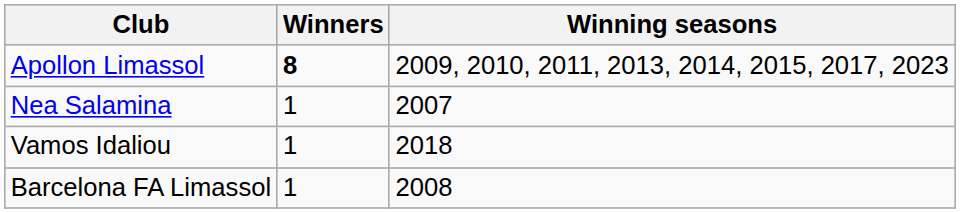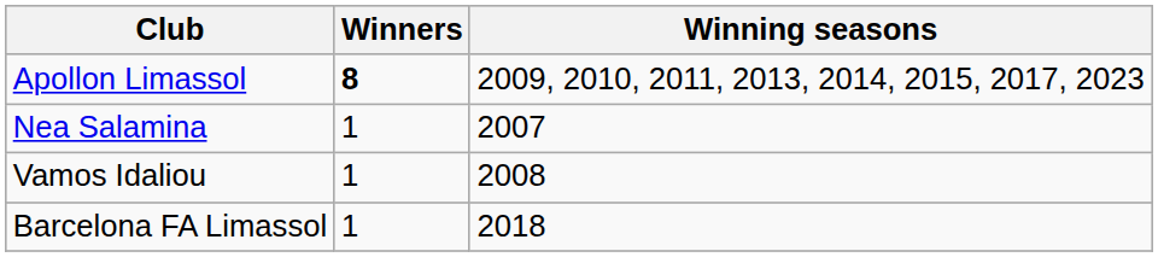 <table class="wikitable">
 <tr>
 <th>Club</th>
 <th>Winners</th>
 <th>Winning seasons</th>
 </tr>
 <tr>
 <td><a href='#'>Apollon Limassol</a></td>
 <td><strong>8</strong></td>
 <td>2009, 2010, 2011, 2013, 2014, 2015, 2017, 2023</td>
 </tr>
 <tr>
 <td><a href='#'>Nea Salamina</a></td>
 <td>1</td>
 <td>2007</td>
 </tr>
 <tr>
 <td>Vamos Idaliou</td>
 <td>1</td>
-<td>2018</td>
+<td>2008</td>
 </tr>
 <tr>
 <td>Barcelona FA Limassol</td>
 <td>1</td>
-<td>2008</td>
+<td>2018</td>
 </tr>
 </table>
